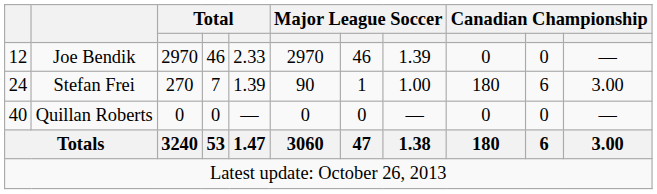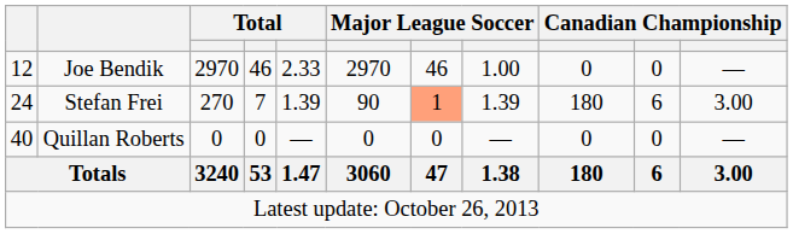 <table class="wikitable" style="text-align: center">
 <tr>
 <th rowspan="2"></th>
 <th rowspan="2"></th>
 <th colspan="3">Total</th>
 <th colspan="3">Major League Soccer</th>
 <th colspan="3">Canadian Championship</th>
 </tr>
 <tr>
 <th></th>
 <th></th>
 <th></th>
 <th></th>
 <th></th>
 <th></th>
 <th></th>
 <th></th>
 <th></th>
 </tr>
 <tr>
 <td>12</td>
 <td>Joe Bendik</td>
 <td>2970</td>
 <td>46</td>
 <td>2.33</td>
 <td>2970</td>
 <td>46</td>
-<td>1.39</td>
+<td>1.00</td>
 <td>0</td>
 <td>0</td>
 <td>—</td>
 </tr>
 <tr>
 <td>24</td>
 <td>Stefan Frei</td>
 <td>270</td>
 <td>7</td>
 <td>1.39</td>
 <td>90</td>
-<td>1</td>
-<td>1.00</td>
+<td style="background: lightsalmon;">1</td>
+<td>1.39</td>
 <td>180</td>
 <td>6</td>
 <td>3.00</td>
 </tr>
 <tr>
 <td>40</td>
 <td>Quillan Roberts</td>
 <td>0</td>
 <td>0</td>
 <td>—</td>
 <td>0</td>
 <td>0</td>
 <td>—</td>
 <td>0</td>
 <td>0</td>
 <td>—</td>
 </tr>
 <tr>
 <th colspan="2">Totals</th>
 <th>3240</th>
 <th>53</th>
 <th>1.47</th>
 <th>3060</th>
 <th>47</th>
 <th>1.38</th>
 <th>180</th>
 <th>6</th>
 <th>3.00</th>
 </tr>
 <tr>
 <td colspan="11">Latest update: October 26, 2013</td>
 </tr>
 </table>
